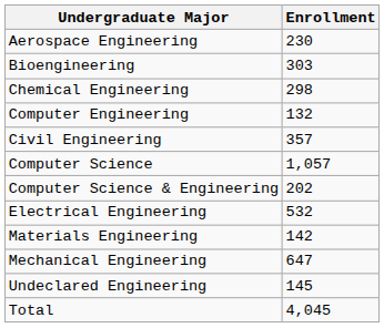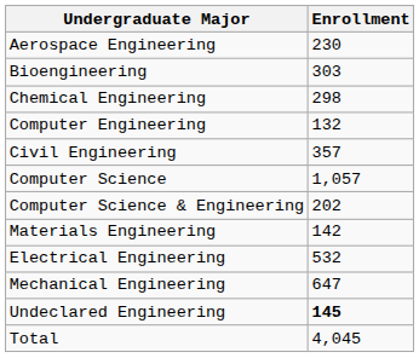 <table class="wikitable">
 <tr>
 <th>Undergraduate Major</th>
 <th>Enrollment</th>
 </tr>
 <tr>
 <td>Aerospace Engineering</td>
 <td>230</td>
 </tr>
 <tr>
 <td>Bioengineering</td>
 <td>303</td>
 </tr>
 <tr>
 <td>Chemical Engineering</td>
 <td>298</td>
 </tr>
 <tr>
 <td>Computer Engineering</td>
 <td>132</td>
 </tr>
 <tr>
 <td>Civil Engineering</td>
 <td>357</td>
 </tr>
 <tr>
 <td>Computer Science</td>
 <td>1,057</td>
 </tr>
 <tr>
 <td>Computer Science & Engineering</td>
 <td>202</td>
 </tr>
 <tr>
+<td>Materials Engineering</td>
+<td>142</td>
+</tr>
+<tr>
 <td>Electrical Engineering</td>
 <td>532</td>
-</tr>
-<tr>
-<td>Materials Engineering</td>
-<td>142</td>
 </tr>
 <tr>
 <td>Mechanical Engineering</td>
 <td>647</td>
 </tr>
 <tr>
 <td>Undeclared Engineering</td>
-<td>145</td>
+<td><strong>145</strong></td>
 </tr>
 <tr>
 <td>Total</td>
 <td>4,045</td>
 </tr>
 </table>
